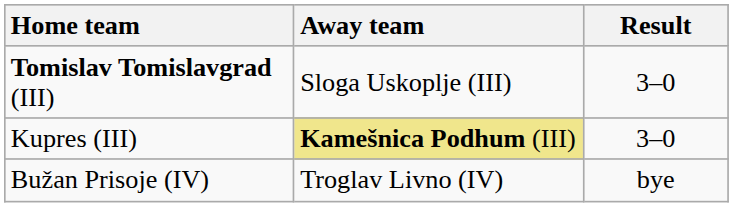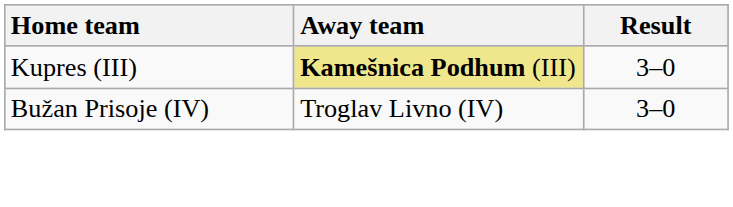 <table class="wikitable" style="width:50%">
 <tr>
 <th style="width:40%; text-align:left">Home team</th>
 <th style="width:40%; text-align:left">Away team</th>
 <th>Result</th>
-</tr>
-<tr>
-<td><strong>Tomislav Tomislavgrad</strong> (III)</td>
-<td>Sloga Uskoplje (III)</td>
-<td style="text-align:center">3–0</td>
 </tr>
 <tr>
 <td>Kupres (III)</td>
 <td style="background: khaki;"><strong>Kamešnica Podhum</strong> (III)</td>
 <td style="text-align:center">3–0</td>
 </tr>
 <tr>
 <td>Bužan Prisoje (IV)</td>
 <td>Troglav Livno (IV)</td>
-<td style="text-align:center">bye</td>
+<td style="text-align:center">3–0</td>
 </tr>
 </table>
